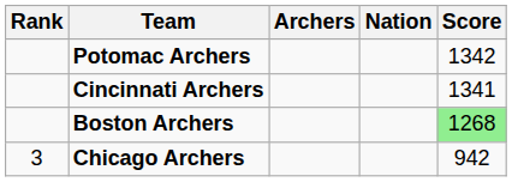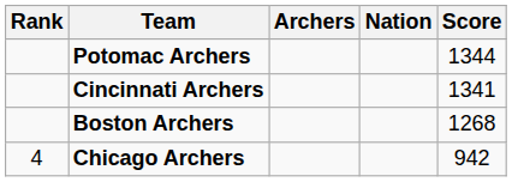 <table class="wikitable sortable">
 <tr>
 <th>Rank</th>
 <th>Team</th>
 <th>Archers</th>
 <th>Nation</th>
 <th>Score</th>
 </tr>
 <tr>
 <td align=center></td>
 <td><strong>Potomac Archers</strong></td>
 <td></td>
 <td></td>
-<td align=center>1342</td>
+<td align=center>1344</td>
 </tr>
 <tr>
 <td align=center></td>
 <td><strong>Cincinnati Archers</strong></td>
 <td></td>
 <td></td>
 <td align=center>1341</td>
 </tr>
 <tr>
 <td align=center></td>
 <td><strong>Boston Archers</strong></td>
 <td></td>
 <td></td>
-<td align=center style="background: lightgreen;">1268</td>
+<td align=center>1268</td>
 </tr>
 <tr>
-<td align=center>3</td>
+<td align=center>4</td>
 <td><strong>Chicago Archers</strong></td>
 <td></td>
 <td></td>
 <td align=center>942</td>
 </tr>
 </table>
